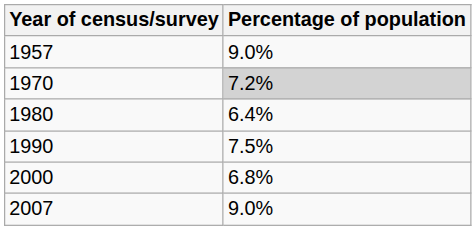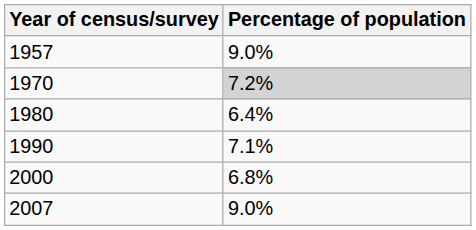 <table class="wikitable">
 <tr>
 <th>Year of census/survey</th>
 <th>Percentage of population</th>
 </tr>
 <tr>
 <td>1957</td>
 <td>9.0%</td>
 </tr>
 <tr>
 <td>1970</td>
 <td style="background: lightgrey;">7.2%</td>
 </tr>
 <tr>
 <td>1980</td>
 <td>6.4%</td>
 </tr>
 <tr>
 <td>1990</td>
-<td>7.5%</td>
+<td>7.1%</td>
 </tr>
 <tr>
 <td>2000</td>
 <td>6.8%</td>
 </tr>
 <tr>
 <td>2007</td>
 <td>9.0%</td>
 </tr>
 </table>
